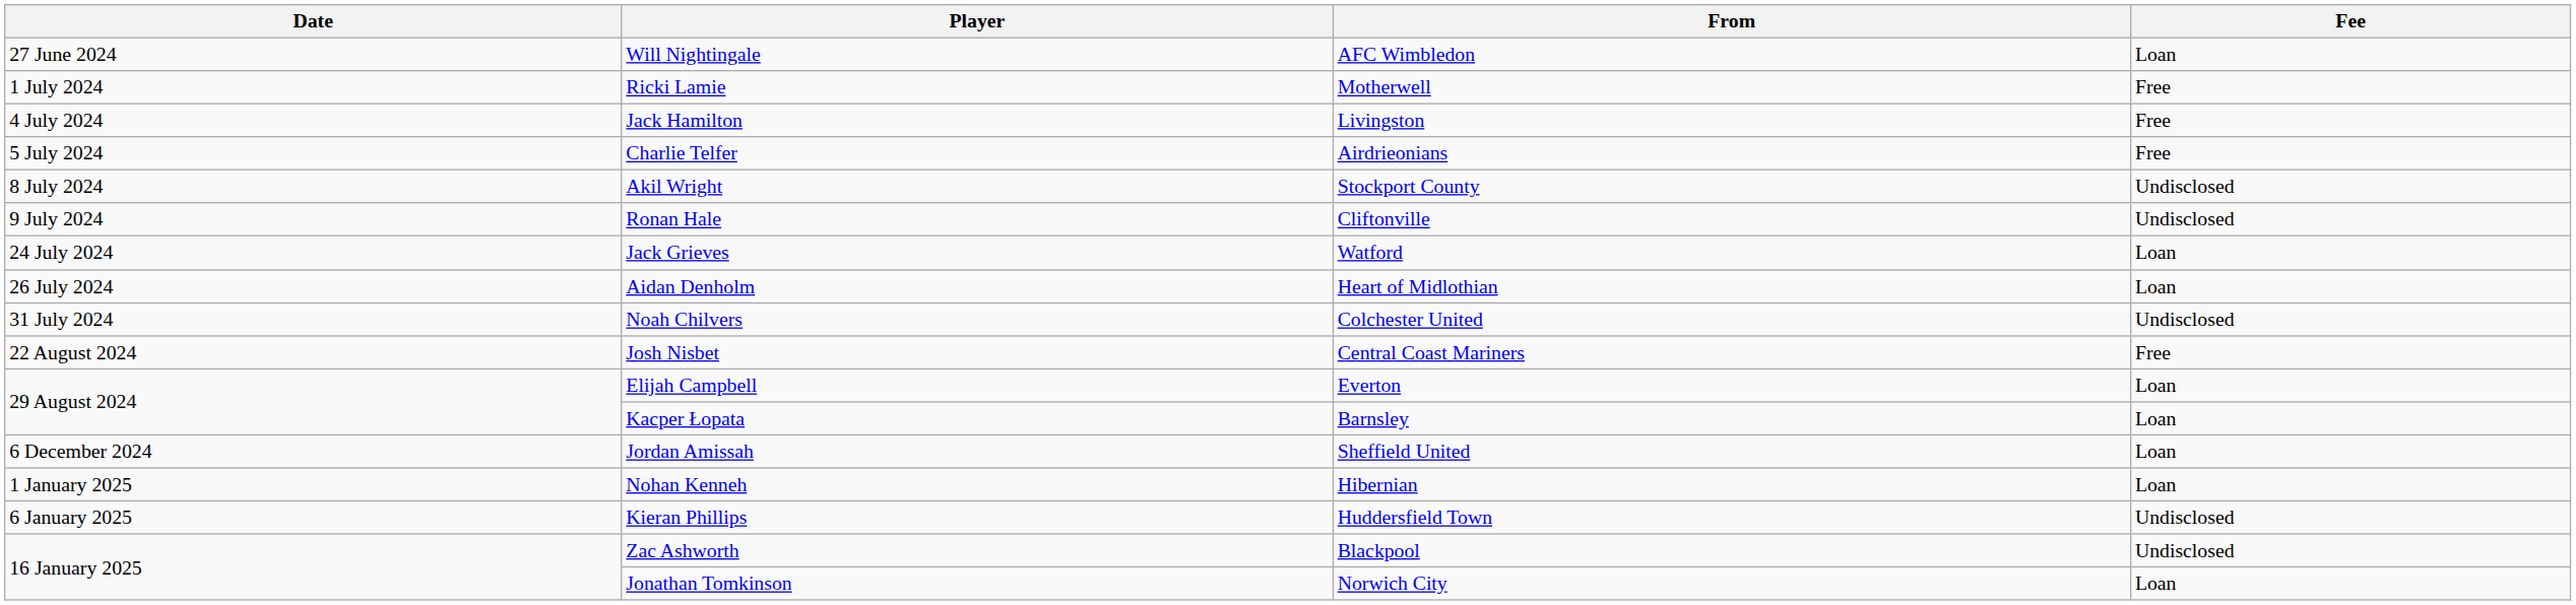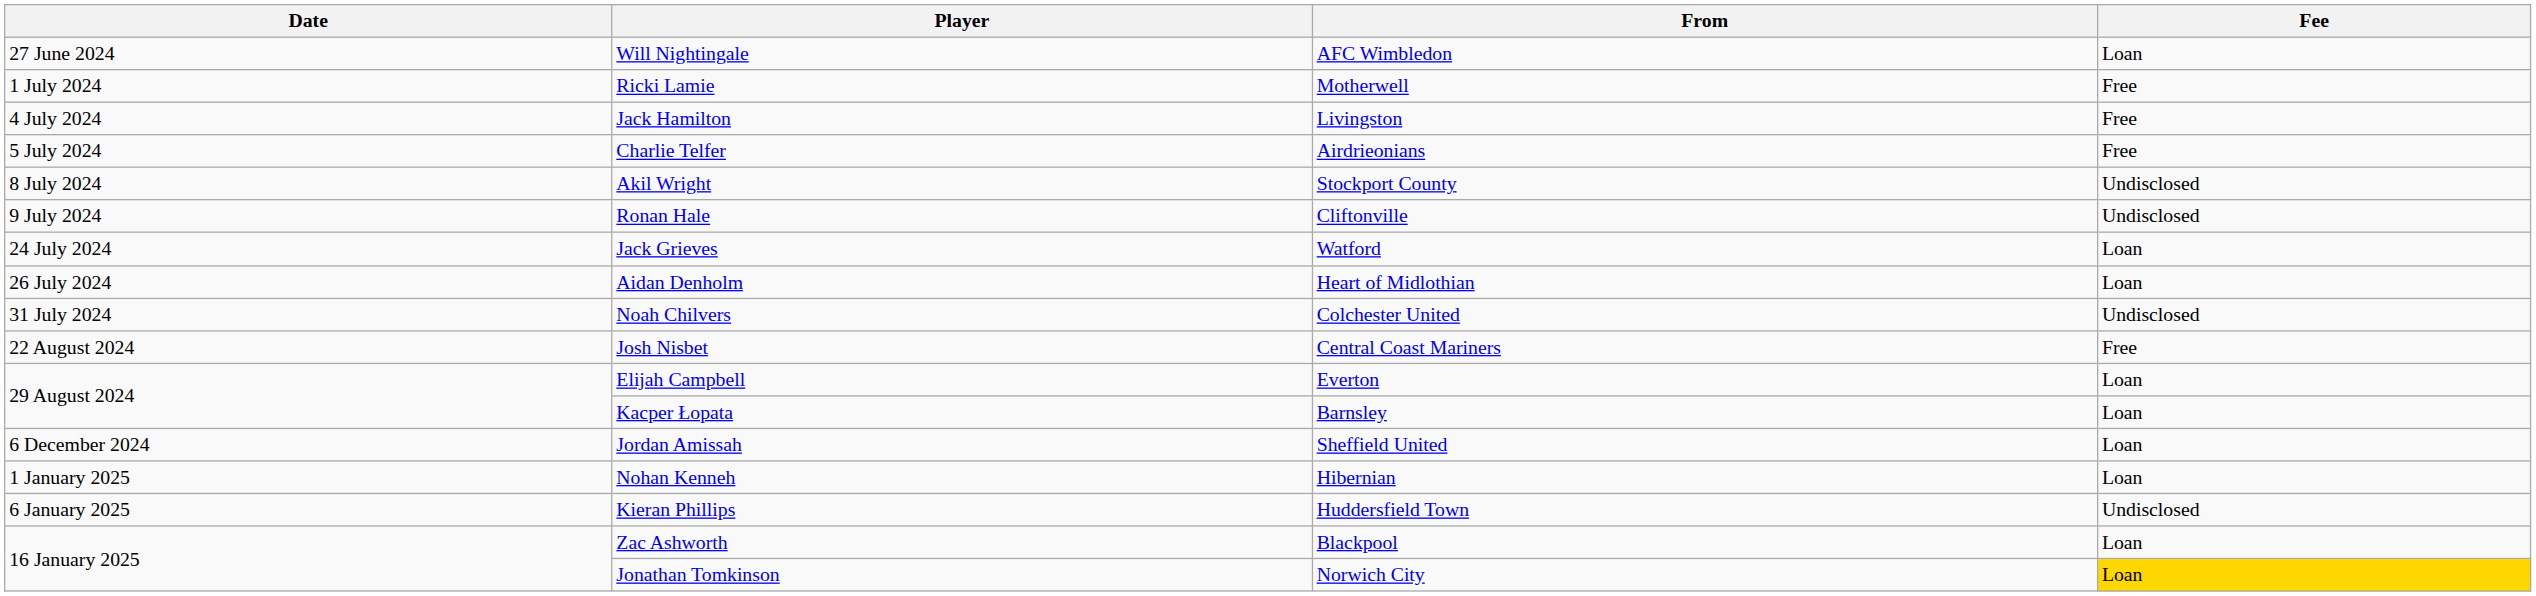 <table class="wikitable" style="text-align:center; font-size:95%;width:98%; text-align:left">
 <tr>
 <th><strong>Date</strong></th>
 <th><strong>Player</strong></th>
 <th><strong>From</strong></th>
 <th><strong>Fee</strong></th>
 </tr>
 <tr>
 <td>27 June 2024</td>
 <td> <a href='#'>Will Nightingale</a></td>
 <td> <a href='#'>AFC Wimbledon</a></td>
 <td>Loan</td>
 </tr>
 <tr>
 <td>1 July 2024</td>
 <td> <a href='#'>Ricki Lamie</a></td>
 <td> <a href='#'>Motherwell</a></td>
 <td>Free</td>
 </tr>
 <tr>
 <td>4 July 2024</td>
 <td> <a href='#'>Jack Hamilton</a></td>
 <td> <a href='#'>Livingston</a></td>
 <td>Free</td>
 </tr>
 <tr>
 <td>5 July 2024</td>
 <td> <a href='#'>Charlie Telfer</a></td>
 <td> <a href='#'>Airdrieonians</a></td>
 <td>Free</td>
 </tr>
 <tr>
 <td>8 July 2024</td>
 <td> <a href='#'>Akil Wright</a></td>
 <td> <a href='#'>Stockport County</a></td>
 <td>Undisclosed</td>
 </tr>
 <tr>
 <td>9 July 2024</td>
 <td> <a href='#'>Ronan Hale</a></td>
 <td> <a href='#'>Cliftonville</a></td>
 <td>Undisclosed</td>
 </tr>
 <tr>
 <td>24 July 2024</td>
 <td> <a href='#'>Jack Grieves</a></td>
 <td> <a href='#'>Watford</a></td>
 <td>Loan</td>
 </tr>
 <tr>
 <td>26 July 2024</td>
 <td> <a href='#'>Aidan Denholm</a></td>
 <td> <a href='#'>Heart of Midlothian</a></td>
 <td>Loan</td>
 </tr>
 <tr>
 <td>31 July 2024</td>
 <td> <a href='#'>Noah Chilvers</a></td>
 <td> <a href='#'>Colchester United</a></td>
 <td>Undisclosed</td>
 </tr>
 <tr>
 <td>22 August 2024</td>
 <td> <a href='#'>Josh Nisbet</a></td>
 <td> <a href='#'>Central Coast Mariners</a></td>
 <td>Free</td>
 </tr>
 <tr>
 <td rowspan=2>29 August 2024</td>
 <td> <a href='#'>Elijah Campbell</a></td>
 <td> <a href='#'>Everton</a></td>
 <td>Loan</td>
 </tr>
 <tr>
 <td> <a href='#'>Kacper Łopata</a></td>
 <td> <a href='#'>Barnsley</a></td>
 <td>Loan</td>
 </tr>
 <tr>
 <td>6 December 2024</td>
 <td> <a href='#'>Jordan Amissah</a></td>
 <td> <a href='#'>Sheffield United</a></td>
 <td>Loan</td>
 </tr>
 <tr>
 <td>1 January 2025</td>
 <td> <a href='#'>Nohan Kenneh</a></td>
 <td> <a href='#'>Hibernian</a></td>
 <td>Loan</td>
 </tr>
 <tr>
 <td>6 January 2025</td>
 <td> <a href='#'>Kieran Phillips</a></td>
 <td> <a href='#'>Huddersfield Town</a></td>
 <td>Undisclosed</td>
 </tr>
 <tr>
 <td rowspan=2>16 January 2025</td>
 <td> <a href='#'>Zac Ashworth</a></td>
 <td> <a href='#'>Blackpool</a></td>
-<td>Undisclosed</td>
+<td>Loan</td>
 </tr>
 <tr>
 <td> <a href='#'>Jonathan Tomkinson</a></td>
 <td> <a href='#'>Norwich City</a></td>
-<td>Loan</td>
+<td style="background: gold;">Loan</td>
 </tr>
 </table>
